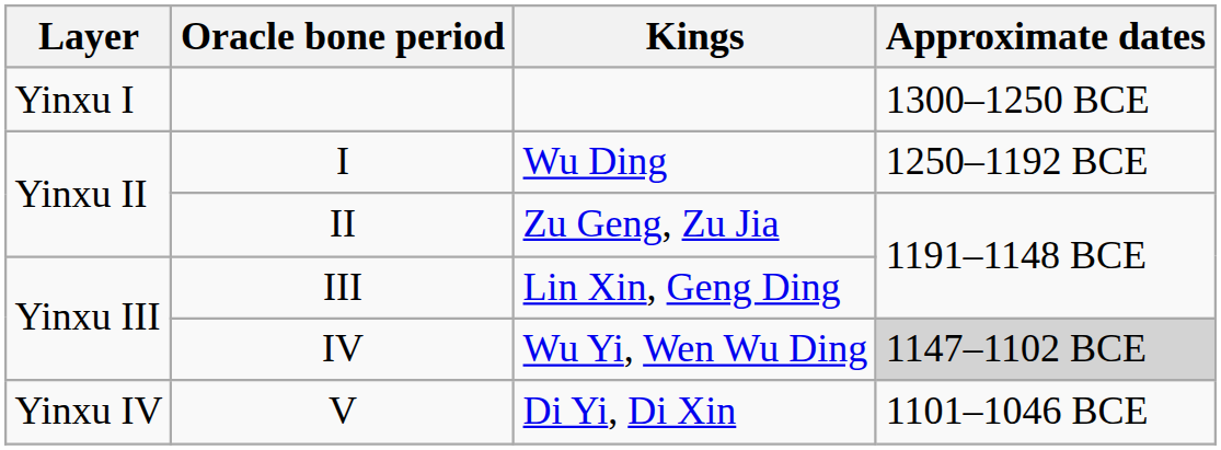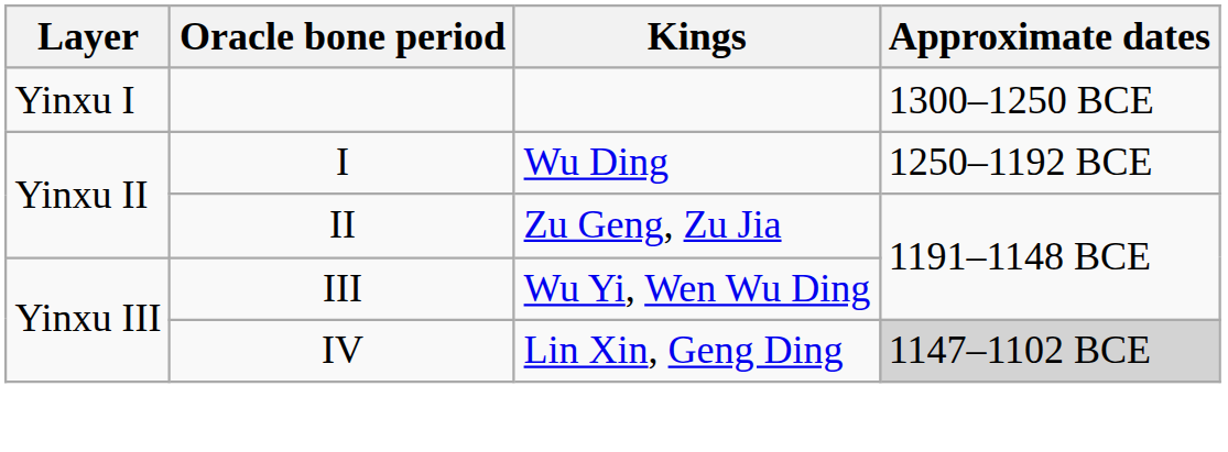 <table class="wikitable">
 <tr>
 <th>Layer</th>
 <th>Oracle bone period</th>
 <th>Kings</th>
 <th>Approximate dates</th>
 </tr>
 <tr>
 <td rowspan="2">Yinxu I</td>
 <td></td>
 <td></td>
 <td>1300–1250 BCE</td>
 </tr>
 <tr>
 <td rowspan="2" align="center">I</td>
 <td rowspan="2"><a href='#'>Wu Ding</a></td>
 <td rowspan="2">1250–1192 BCE</td>
 </tr>
 <tr>
 <td rowspan="2">Yinxu II</td>
 </tr>
 <tr>
 <td align="center">II</td>
 <td><a href='#'>Zu Geng</a>, <a href='#'>Zu Jia</a></td>
 <td rowspan="2">1191–1148 BCE</td>
 </tr>
 <tr>
 <td rowspan="2">Yinxu III</td>
 <td align="center">III</td>
-<td><a href='#'>Lin Xin</a>, <a href='#'>Geng Ding</a></td>
+<td><a href='#'>Wu Yi</a>, <a href='#'>Wen Wu Ding</a></td>
 </tr>
 <tr>
 <td align="center">IV</td>
-<td><a href='#'>Wu Yi</a>, <a href='#'>Wen Wu Ding</a></td>
+<td><a href='#'>Lin Xin</a>, <a href='#'>Geng Ding</a></td>
 <td style="background: lightgrey;">1147–1102 BCE</td>
 </tr>
-<tr>
-<td>Yinxu IV</td>
-<td align="center">V</td>
-<td><a href='#'>Di Yi</a>, <a href='#'>Di Xin</a></td>
-<td>1101–1046 BCE</td>
-</tr>
 </table>
